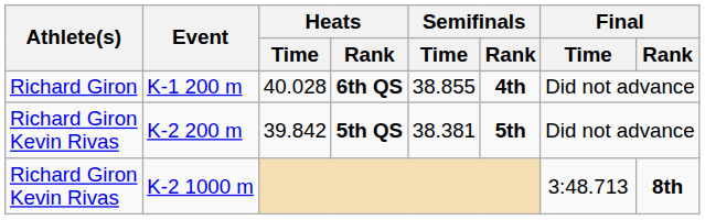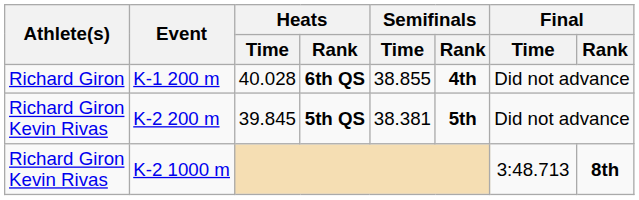 <table class="wikitable" border="1" style="font-size:90%">
 <tr>
 <th rowspan=2>Athlete(s)</th>
 <th rowspan=2>Event</th>
 <th colspan=2>Heats</th>
 <th colspan=2>Semifinals</th>
 <th colspan=2>Final</th>
 </tr>
 <tr>
 <th>Time</th>
 <th>Rank</th>
 <th>Time</th>
 <th>Rank</th>
 <th>Time</th>
 <th>Rank</th>
 </tr>
 <tr>
 <td><a href='#'>Richard Giron</a></td>
 <td><a href='#'>K-1 200 m</a></td>
 <td align=center>40.028</td>
 <td align=center><strong>6th QS</strong></td>
 <td align=center>38.855</td>
 <td align=center><strong>4th</strong></td>
 <td align=center colspan="7">Did not advance</td>
 </tr>
 <tr>
 <td><a href='#'>Richard Giron</a><br><a href='#'>Kevin Rivas</a></td>
 <td><a href='#'>K-2 200 m</a></td>
-<td align=center>39.842</td>
+<td align=center>39.845</td>
 <td align=center><strong>5th QS</strong></td>
 <td align=center>38.381</td>
 <td align=center><strong>5th</strong></td>
 <td align=center colspan="7">Did not advance</td>
 </tr>
 <tr>
 <td><a href='#'>Richard Giron</a><br><a href='#'>Kevin Rivas</a></td>
 <td><a href='#'>K-2 1000 m</a></td>
 <td bgcolor=wheat colspan=4></td>
 <td align=center>3:48.713</td>
 <td align=center><strong>8th</strong></td>
 </tr>
 </table>
